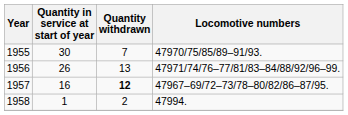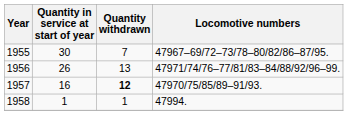 <table class=wikitable style=text-align:center>
 <tr>
 <th>Year</th>
 <th>Quantity in<br>service at<br>start of year</th>
 <th>Quantity<br>withdrawn</th>
 <th>Locomotive numbers</th>
 </tr>
 <tr>
 <td>1955</td>
 <td>30</td>
 <td>7</td>
-<td align=left>47970/75/85/89–91/93.</td>
+<td align=left>47967–69/72–73/78–80/82/86–87/95.</td>
 </tr>
 <tr>
 <td>1956</td>
 <td>26</td>
 <td>13</td>
 <td align=left>47971/74/76–77/81/83–84/88/92/96–99.</td>
 </tr>
 <tr>
 <td>1957</td>
 <td>16</td>
 <td><strong>12</strong></td>
-<td align=left>47967–69/72–73/78–80/82/86–87/95.</td>
+<td align=left>47970/75/85/89–91/93.</td>
 </tr>
 <tr>
 <td>1958</td>
 <td>1</td>
-<td>2</td>
+<td>1</td>
 <td align=left>47994.</td>
 </tr>
 <tr>
 </tr>
 </table>
